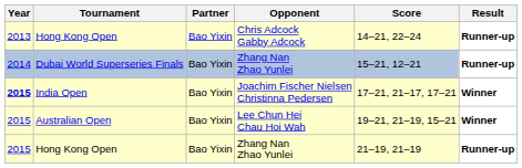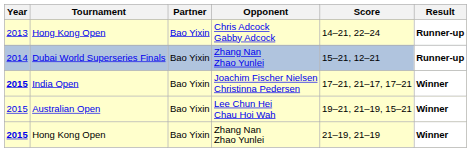 <table class="sortable wikitable" style="font-size: 90%;">
 <tr>
 <th>Year</th>
 <th>Tournament</th>
 <th>Partner</th>
 <th>Opponent</th>
 <th>Score</th>
 <th>Result</th>
 </tr>
 <tr style="background:#FFFFCC">
 <td align="center"><a href='#'>2013</a></td>
 <td align="left"><a href='#'>Hong Kong Open</a></td>
 <td align="left"> <a href='#'>Bao Yixin</a></td>
 <td align="left"> <a href='#'>Chris Adcock</a><br> <a href='#'>Gabby Adcock</a></td>
 <td align="left">14–21, 22–24</td>
 <td style="text-align:left; background:white"> <strong>Runner-up</strong></td>
 </tr>
 <tr style="background:#B0C4DE">
 <td align="center"><a href='#'>2014</a></td>
 <td align="left"><a href='#'>Dubai World Superseries Finals</a></td>
 <td align="left"> Bao Yixin</td>
 <td align="left"> <a href='#'>Zhang Nan</a><br> <a href='#'>Zhao Yunlei</a></td>
 <td align="left">15–21, 12–21</td>
 <td style="text-align:left; background:white"> <strong>Runner-up</strong></td>
 </tr>
 <tr style="background:#FFFFCC">
 <td align="center"><strong><a href='#'>2015</a></strong></td>
 <td align="left"><a href='#'>India Open</a></td>
 <td align="left"> Bao Yixin</td>
 <td align="left"> <a href='#'>Joachim Fischer Nielsen</a><br> <a href='#'>Christinna Pedersen</a></td>
 <td align="left">17–21, 21–17, 17–21</td>
 <td style="text-align:left; background:white"> <strong>Winner</strong></td>
 </tr>
 <tr style="background:#FFFFCC">
 <td align="center"><a href='#'>2015</a></td>
 <td align="left"><a href='#'>Australian Open</a></td>
 <td align="left"> Bao Yixin</td>
 <td align="left"> <a href='#'>Lee Chun Hei</a><br> <a href='#'>Chau Hoi Wah</a></td>
 <td align="left">19–21, 21–19, 15–21</td>
 <td style="text-align:left; background:white"> <strong>Winner</strong></td>
 </tr>
 <tr style="background:#FFFFCC">
-<td align="center"><a href='#'>2015</a></td>
+<td align="center"><strong><a href='#'>2015</a></strong></td>
 <td align="left">Hong Kong Open</td>
 <td align="left"> Bao Yixin</td>
 <td align="left"> Zhang Nan<br> Zhao Yunlei</td>
 <td align="left">21–19, 21–19</td>
-<td style="text-align:left; background:white"> <strong>Runner-up</strong></td>
+<td style="text-align:left; background:white"> <strong>Winner</strong></td>
 </tr>
 </table>
